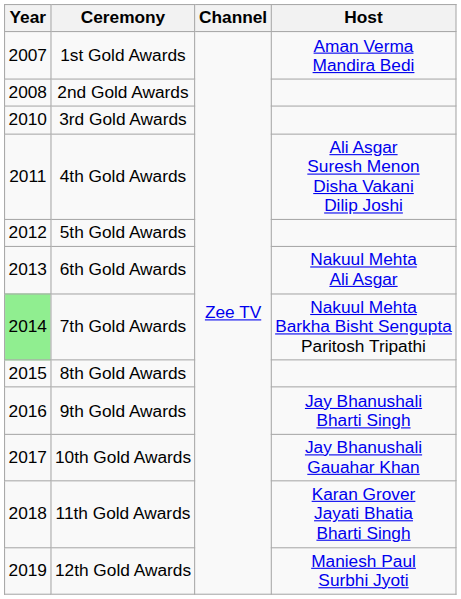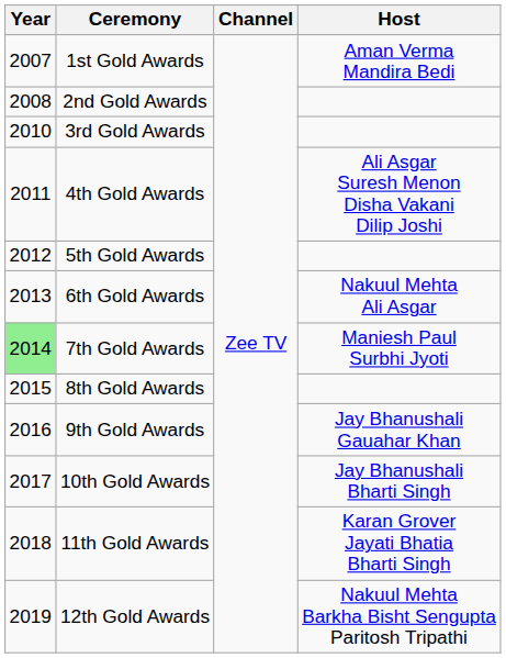 <table class="wikitable" style="text-align:center;">
 <tr>
 <th>Year</th>
 <th>Ceremony</th>
 <th>Channel</th>
 <th>Host</th>
 </tr>
 <tr>
 <td>2007</td>
 <td>1st Gold Awards</td>
 <td rowspan="12"><a href='#'>Zee TV</a></td>
 <td><a href='#'>Aman Verma</a><br><a href='#'>Mandira Bedi</a></td>
 </tr>
 <tr>
 <td>2008</td>
 <td>2nd Gold Awards</td>
 <td></td>
 </tr>
 <tr>
 <td>2010</td>
 <td>3rd Gold Awards</td>
 <td></td>
 </tr>
 <tr>
 <td>2011</td>
 <td>4th Gold Awards</td>
 <td><a href='#'>Ali Asgar</a><br><a href='#'>Suresh Menon</a><br><a href='#'>Disha Vakani</a><br><a href='#'>Dilip Joshi</a></td>
 </tr>
 <tr>
 <td>2012</td>
 <td>5th Gold Awards</td>
 <td></td>
 </tr>
 <tr>
 <td>2013</td>
 <td>6th Gold Awards</td>
 <td><a href='#'>Nakuul Mehta</a><br><a href='#'>Ali Asgar</a></td>
 </tr>
 <tr>
 <td style="background: lightgreen;">2014</td>
 <td>7th Gold Awards</td>
-<td><a href='#'>Nakuul Mehta</a><br><a href='#'>Barkha Bisht Sengupta</a><br>Paritosh Tripathi</td>
+<td><a href='#'>Maniesh Paul</a><br><a href='#'>Surbhi Jyoti</a></td>
 </tr>
 <tr>
 <td>2015</td>
 <td>8th Gold Awards</td>
 <td></td>
 </tr>
 <tr>
 <td>2016</td>
 <td>9th Gold Awards</td>
-<td><a href='#'>Jay Bhanushali</a><br><a href='#'>Bharti Singh</a></td>
+<td><a href='#'>Jay Bhanushali</a><br><a href='#'>Gauahar Khan</a></td>
 </tr>
 <tr>
 <td>2017</td>
 <td>10th Gold Awards</td>
-<td><a href='#'>Jay Bhanushali</a><br><a href='#'>Gauahar Khan</a></td>
+<td><a href='#'>Jay Bhanushali</a><br><a href='#'>Bharti Singh</a></td>
 </tr>
 <tr>
 <td>2018</td>
 <td>11th Gold Awards</td>
 <td><a href='#'>Karan Grover</a><br><a href='#'>Jayati Bhatia</a><br><a href='#'>Bharti Singh</a></td>
 </tr>
 <tr>
 <td>2019</td>
 <td>12th Gold Awards</td>
-<td><a href='#'>Maniesh Paul</a><br><a href='#'>Surbhi Jyoti</a></td>
+<td><a href='#'>Nakuul Mehta</a><br><a href='#'>Barkha Bisht Sengupta</a><br>Paritosh Tripathi</td>
 </tr>
 </table>
